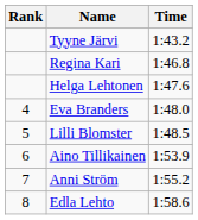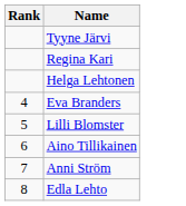 <table class="wikitable" style="text-align:center">
 <tr>
 <th>Rank</th>
 <th>Name</th>
-<th>Time</th>
 </tr>
 <tr>
 <td></td>
 <td align=left><a href='#'>Tyyne Järvi</a></td>
-<td>1:43.2</td>
 </tr>
 <tr>
 <td></td>
 <td align=left><a href='#'>Regina Kari</a></td>
-<td>1:46.8</td>
 </tr>
 <tr>
 <td></td>
 <td align=left><a href='#'>Helga Lehtonen</a></td>
-<td>1:47.6</td>
 </tr>
 <tr>
 <td>4</td>
 <td align=left><a href='#'>Eva Branders</a></td>
-<td>1:48.0</td>
 </tr>
 <tr>
 <td>5</td>
 <td align=left><a href='#'>Lilli Blomster</a></td>
-<td>1:48.5</td>
 </tr>
 <tr>
 <td>6</td>
 <td align=left><a href='#'>Aino Tillikainen</a></td>
-<td>1:53.9</td>
 </tr>
 <tr>
 <td>7</td>
 <td align=left><a href='#'>Anni Ström</a></td>
-<td>1:55.2</td>
 </tr>
 <tr>
 <td>8</td>
 <td align=left><a href='#'>Edla Lehto</a></td>
-<td>1:58.6</td>
 </tr>
 </table>
